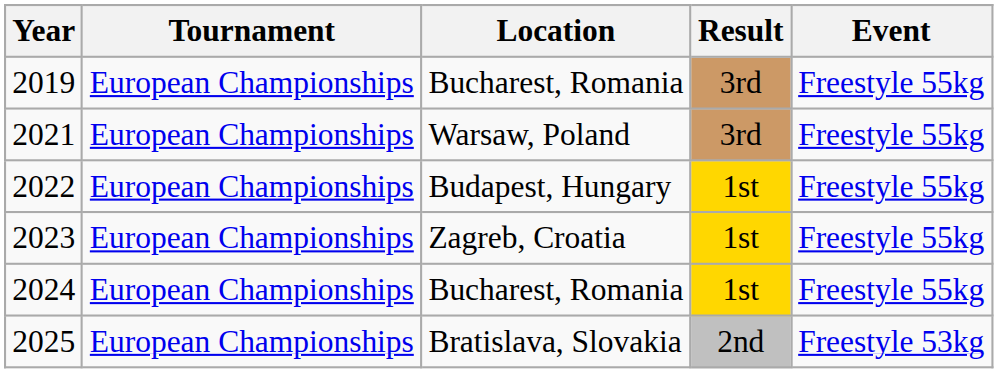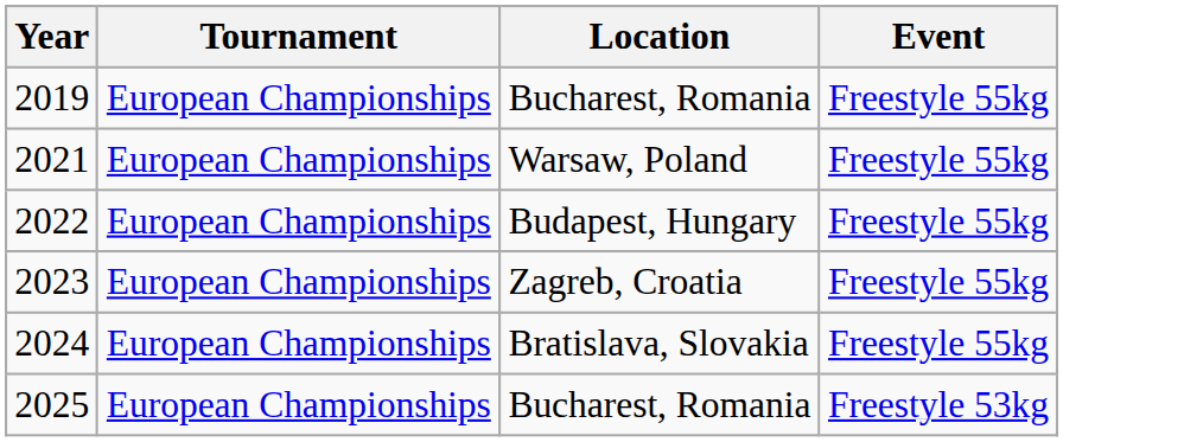 <table class="wikitable" style="font-size:95%;">
 <tr>
 <th>Year</th>
 <th>Tournament</th>
 <th>Location</th>
-<th>Result</th>
 <th>Event</th>
 </tr>
 <tr>
 <td>2019</td>
 <td><a href='#'>European Championships</a></td>
 <td>Bucharest, Romania</td>
-<td align="center" bgcolor="cc9966">3rd</td>
 <td><a href='#'>Freestyle 55kg</a></td>
 </tr>
 <tr>
 <td>2021</td>
 <td><a href='#'>European Championships</a></td>
 <td>Warsaw, Poland</td>
-<td align="center" bgcolor="cc9966">3rd</td>
 <td><a href='#'>Freestyle 55kg</a></td>
 </tr>
 <tr>
 <td>2022</td>
 <td><a href='#'>European Championships</a></td>
 <td>Budapest, Hungary</td>
-<td align="center" bgcolor="gold">1st</td>
 <td><a href='#'>Freestyle 55kg</a></td>
 </tr>
 <tr>
 <td>2023</td>
 <td><a href='#'>European Championships</a></td>
 <td>Zagreb, Croatia</td>
-<td align="center" bgcolor="gold">1st</td>
 <td><a href='#'>Freestyle 55kg</a></td>
 </tr>
 <tr>
 <td>2024</td>
 <td><a href='#'>European Championships</a></td>
-<td>Bucharest, Romania</td>
-<td align="center" bgcolor="gold">1st</td>
+<td>Bratislava, Slovakia</td>
 <td><a href='#'>Freestyle 55kg</a></td>
 </tr>
 <tr>
 <td>2025</td>
 <td><a href='#'>European Championships</a></td>
-<td>Bratislava, Slovakia</td>
-<td align="center" bgcolor="silver">2nd</td>
+<td>Bucharest, Romania</td>
 <td><a href='#'>Freestyle 53kg</a></td>
 </tr>
 </table>
